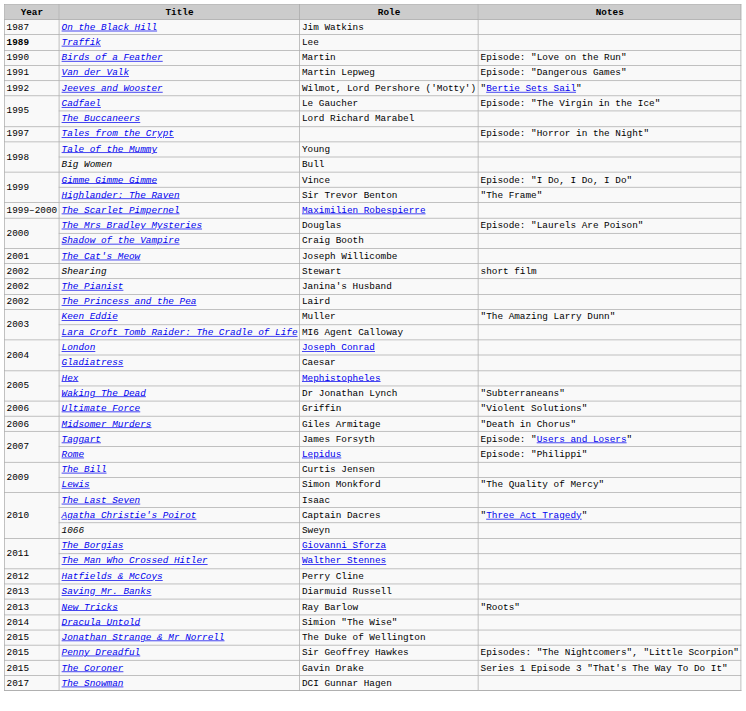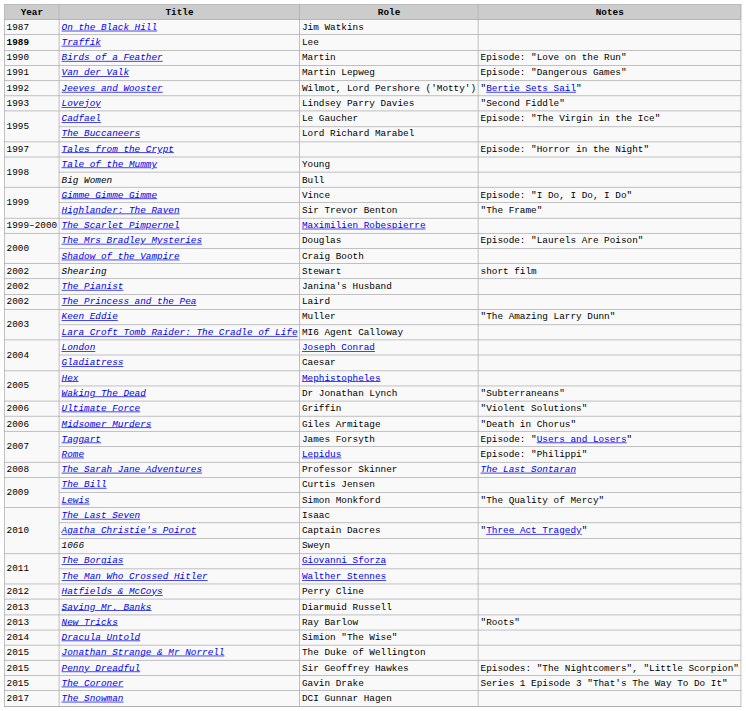 <table class="wikitable">
 <tr align="center">
 <th style="background: #CCCCCC;">Year</th>
 <th style="background: #CCCCCC;">Title</th>
 <th style="background: #CCCCCC;">Role</th>
 <th style="background: #CCCCCC;">Notes</th>
 </tr>
 <tr>
 <td rowspan="1">1987</td>
 <td><em><a href='#'>On the Black Hill</a></em></td>
 <td>Jim Watkins</td>
 <td></td>
 </tr>
 <tr>
 <td rowspan="1"><strong>1989</strong></td>
 <td><em><a href='#'>Traffik</a></em></td>
 <td>Lee</td>
 <td></td>
 </tr>
 <tr>
 <td rowspan="1">1990</td>
 <td><em><a href='#'>Birds of a Feather</a></em></td>
 <td>Martin</td>
 <td>Episode: "Love on the Run"</td>
 </tr>
 <tr>
 <td rowspan="1">1991</td>
 <td><em><a href='#'>Van der Valk</a></em></td>
 <td>Martin Lepweg</td>
 <td>Episode: "Dangerous Games"</td>
 </tr>
 <tr>
 <td rowspan="1">1992</td>
 <td><em><a href='#'>Jeeves and Wooster</a></em></td>
 <td>Wilmot, Lord Pershore ('Motty')</td>
 <td>"<a href='#'>Bertie Sets Sail</a>"</td>
+</tr>
+<tr>
+<td rowspan="1">1993</td>
+<td><em><a href='#'>Lovejoy</a></em></td>
+<td>Lindsey Parry Davies</td>
+<td>"Second Fiddle"</td>
 </tr>
 <tr>
 <td rowspan="2">1995</td>
 <td><em><a href='#'>Cadfael</a></em></td>
 <td>Le Gaucher</td>
 <td>Episode: "The Virgin in the Ice"</td>
 </tr>
 <tr>
 <td><em><a href='#'>The Buccaneers</a></em></td>
 <td>Lord Richard Marabel</td>
 <td></td>
 </tr>
 <tr>
 <td rowspan="1">1997</td>
 <td><em><a href='#'>Tales from the Crypt</a></em></td>
 <td></td>
 <td>Episode: "Horror in the Night"</td>
 </tr>
 <tr>
 <td rowspan="2">1998</td>
 <td><em><a href='#'>Tale of the Mummy</a></em></td>
 <td>Young</td>
 <td></td>
 </tr>
 <tr>
 <td><em>Big Women</em></td>
 <td>Bull</td>
 </tr>
 <tr>
 <td rowspan="2">1999</td>
 <td><em><a href='#'>Gimme Gimme Gimme</a></em></td>
 <td>Vince</td>
 <td>Episode: "I Do, I Do, I Do"</td>
 </tr>
 <tr>
 <td><em><a href='#'>Highlander: The Raven</a></em></td>
 <td>Sir Trevor Benton</td>
 <td>"The Frame"</td>
 </tr>
 <tr>
 <td rowspan="1">1999–2000</td>
 <td><em><a href='#'>The Scarlet Pimpernel</a></em></td>
 <td><a href='#'>Maximilien Robespierre</a></td>
 <td></td>
 </tr>
 <tr>
 <td rowspan="2">2000</td>
 <td><em><a href='#'>The Mrs Bradley Mysteries</a></em></td>
 <td>Douglas</td>
 <td>Episode: "Laurels Are Poison"</td>
 </tr>
 <tr>
 <td><em><a href='#'>Shadow of the Vampire</a></em></td>
 <td>Craig Booth</td>
-<td></td>
-</tr>
-<tr>
-<td rowspan="1">2001</td>
-<td><em><a href='#'>The Cat's Meow</a></em></td>
-<td>Joseph Willicombe</td>
 <td></td>
 </tr>
 <tr>
 <td rowspan="1">2002</td>
 <td><em>Shearing</em></td>
 <td>Stewart</td>
 <td>short film</td>
 </tr>
 <tr>
 <td rowspan="1">2002</td>
 <td><em><a href='#'>The Pianist</a></em></td>
 <td>Janina's Husband</td>
 <td></td>
 </tr>
 <tr>
 <td rowspan="1">2002</td>
 <td><em><a href='#'>The Princess and the Pea</a></em></td>
 <td>Laird</td>
 <td></td>
 </tr>
 <tr>
 <td rowspan="2">2003</td>
 <td><em><a href='#'>Keen Eddie</a></em></td>
 <td>Muller</td>
 <td>"The Amazing Larry Dunn"</td>
 </tr>
 <tr>
 <td><em><a href='#'>Lara Croft Tomb Raider: The Cradle of Life</a></em></td>
 <td>MI6 Agent Calloway</td>
 <td></td>
 </tr>
 <tr>
 <td rowspan="2">2004</td>
 <td><em><a href='#'>London</a></em></td>
 <td><a href='#'>Joseph Conrad</a></td>
 <td></td>
 </tr>
 <tr>
 <td><em><a href='#'>Gladiatress</a></em></td>
 <td>Caesar</td>
 <td></td>
 </tr>
 <tr>
 <td rowspan="2">2005</td>
 <td><em><a href='#'>Hex</a></em></td>
 <td><a href='#'>Mephistopheles</a></td>
 <td></td>
 </tr>
 <tr>
 <td><em><a href='#'>Waking The Dead</a></em></td>
 <td>Dr Jonathan Lynch</td>
 <td>"Subterraneans"</td>
 </tr>
 <tr>
 <td rowspan="1">2006</td>
 <td><em><a href='#'>Ultimate Force</a></em></td>
 <td>Griffin</td>
 <td>"Violent Solutions"</td>
 </tr>
 <tr>
 <td rowspan="1">2006</td>
 <td><em><a href='#'>Midsomer Murders</a></em></td>
 <td>Giles Armitage</td>
 <td>"Death in Chorus"</td>
 </tr>
 <tr>
 <td rowspan="2">2007</td>
 <td><em><a href='#'>Taggart</a></em></td>
 <td>James Forsyth</td>
 <td>Episode: "<a href='#'>Users and Losers</a>"</td>
 </tr>
 <tr>
 <td><em><a href='#'>Rome</a></em></td>
 <td><a href='#'>Lepidus</a></td>
 <td>Episode: "Philippi"</td>
+</tr>
+<tr>
+<td rowspan="1">2008</td>
+<td><em><a href='#'>The Sarah Jane Adventures</a></em></td>
+<td>Professor Skinner</td>
+<td><em><a href='#'>The Last Sontaran</a></em></td>
 </tr>
 <tr>
 <td rowspan="2">2009</td>
 <td><em><a href='#'>The Bill</a></em></td>
 <td>Curtis Jensen</td>
 <td></td>
 </tr>
 <tr>
 <td><em><a href='#'>Lewis</a></em></td>
 <td>Simon Monkford</td>
 <td>"The Quality of Mercy"</td>
 </tr>
 <tr>
 <td rowspan="3">2010</td>
 <td><em><a href='#'>The Last Seven</a></em></td>
 <td>Isaac</td>
 <td></td>
 </tr>
 <tr>
 <td><em><a href='#'>Agatha Christie's Poirot</a></em></td>
 <td>Captain Dacres</td>
 <td>"<a href='#'>Three Act Tragedy</a>"</td>
 </tr>
 <tr>
 <td><em>1066</em></td>
 <td>Sweyn</td>
 <td></td>
 </tr>
 <tr>
 <td rowspan="2">2011</td>
 <td><em><a href='#'>The Borgias</a></em></td>
 <td><a href='#'>Giovanni Sforza</a></td>
 <td></td>
 </tr>
 <tr>
 <td><em><a href='#'>The Man Who Crossed Hitler</a></em></td>
 <td><a href='#'>Walther Stennes</a></td>
 <td></td>
 </tr>
 <tr>
 <td rowspan="1">2012</td>
 <td><em><a href='#'>Hatfields & McCoys</a></em></td>
 <td>Perry Cline</td>
 <td></td>
 </tr>
 <tr>
 <td rowspan="1">2013</td>
 <td><em><a href='#'>Saving Mr. Banks</a></em></td>
 <td>Diarmuid Russell</td>
 <td></td>
 </tr>
 <tr>
 <td rowspan="1">2013</td>
 <td><em><a href='#'>New Tricks</a></em></td>
 <td>Ray Barlow</td>
 <td>"Roots"</td>
 </tr>
 <tr>
 <td rowspan="1">2014</td>
 <td><em><a href='#'>Dracula Untold</a></em></td>
 <td>Simion "The Wise"</td>
 <td></td>
 </tr>
 <tr>
 <td rowspan="1">2015</td>
 <td><em><a href='#'>Jonathan Strange & Mr Norrell</a></em></td>
 <td>The Duke of Wellington</td>
 <td></td>
 </tr>
 <tr>
 <td rowspan="1">2015</td>
 <td><em><a href='#'>Penny Dreadful</a></em></td>
 <td>Sir Geoffrey Hawkes</td>
 <td>Episodes: "The Nightcomers", "Little Scorpion"</td>
 </tr>
 <tr>
 <td rowspan="1">2015</td>
 <td><em><a href='#'>The Coroner</a></em></td>
 <td>Gavin Drake</td>
 <td>Series 1 Episode 3 "That's The Way To Do It"</td>
 </tr>
 <tr>
 <td rowspan="1">2017</td>
 <td><em><a href='#'>The Snowman</a></em></td>
 <td>DCI Gunnar Hagen</td>
 <td></td>
 </tr>
 <tr>
 </tr>
 </table>
